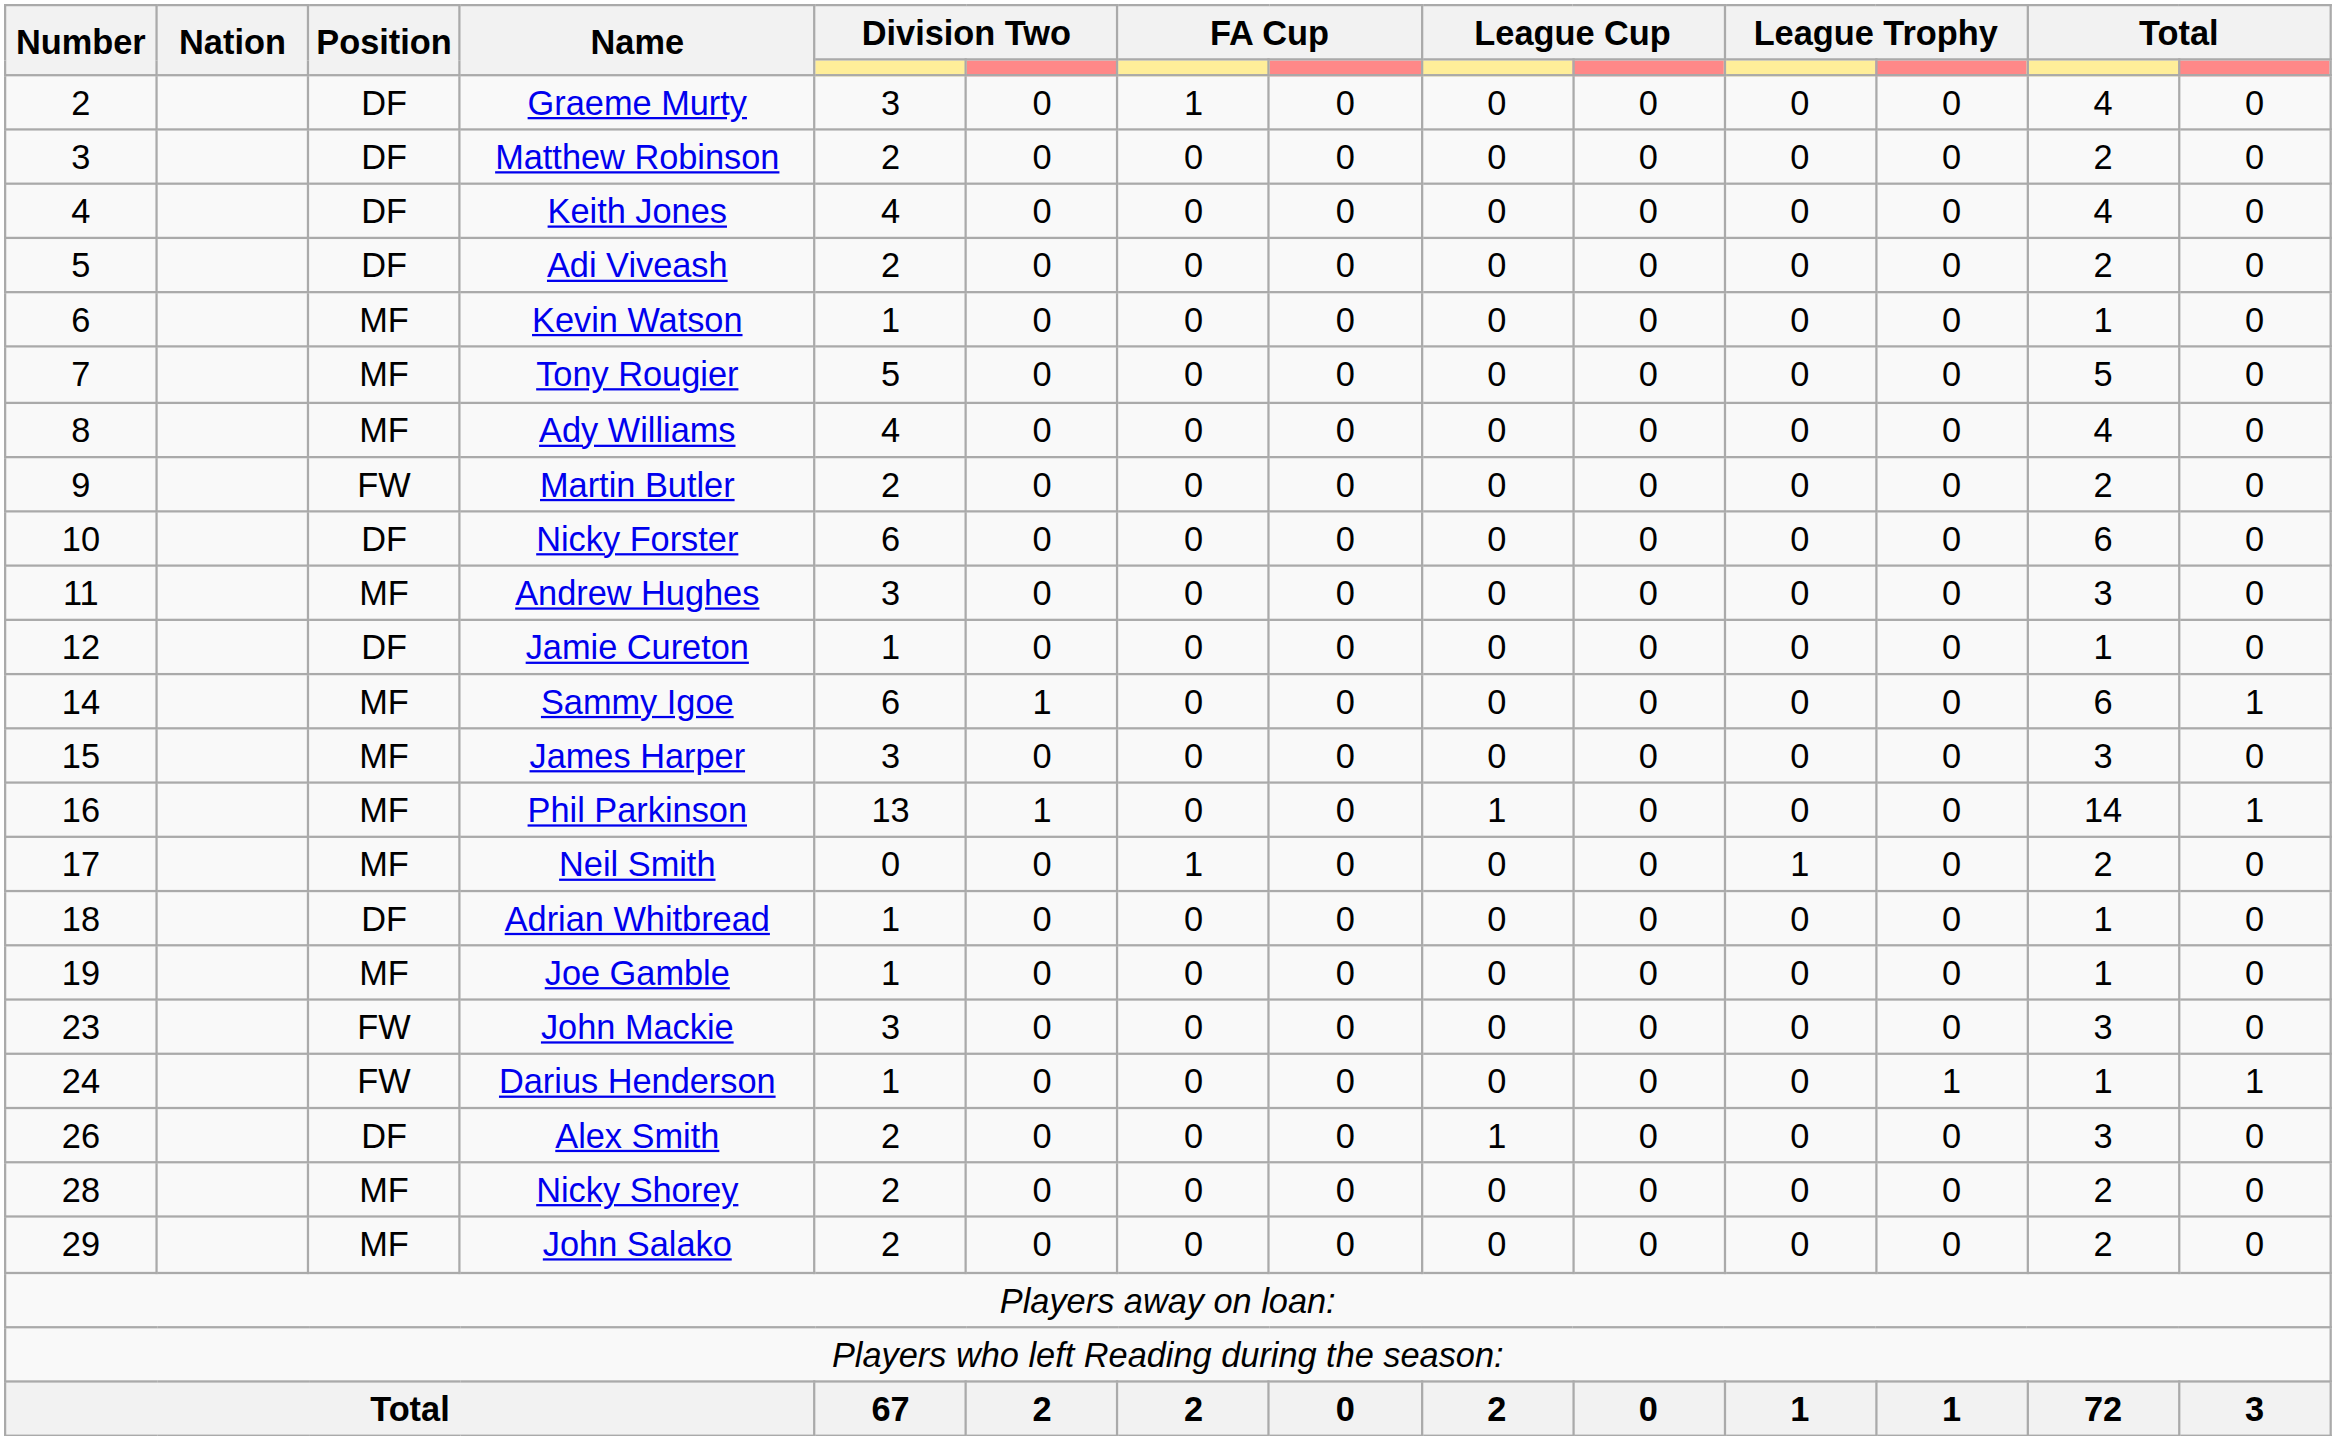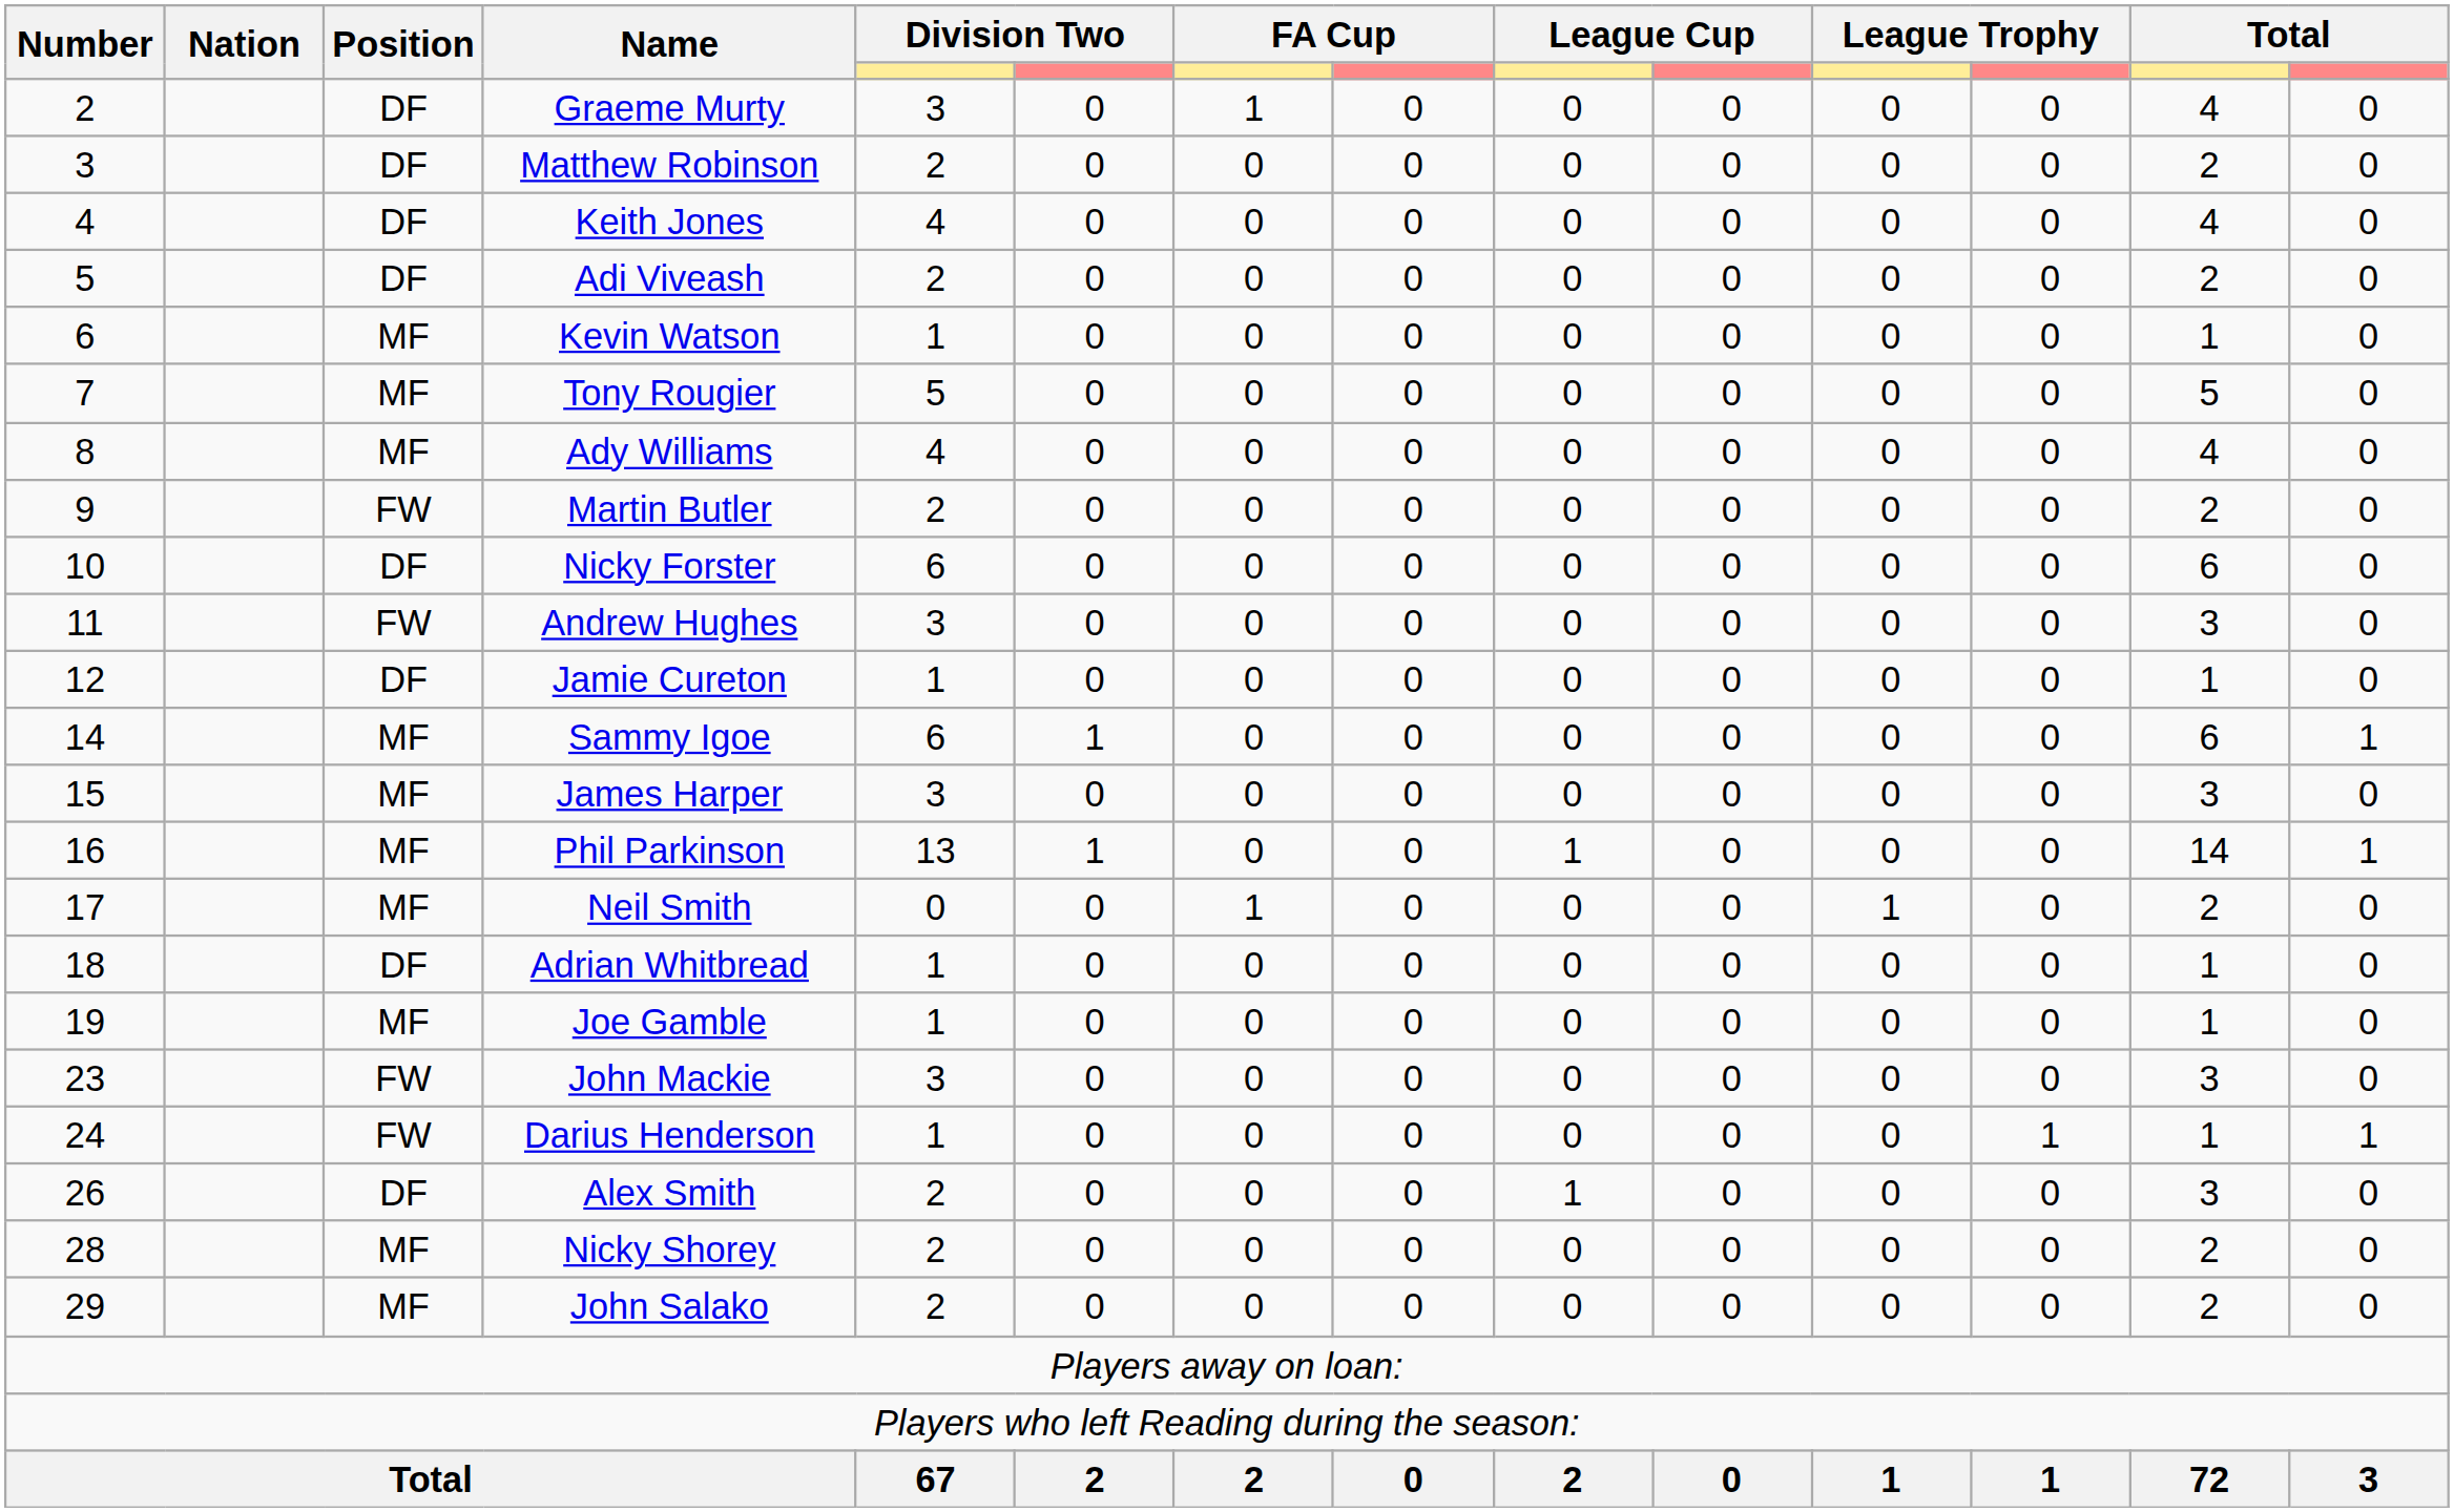 <table class="wikitable" style="font-size: 95%; text-align: center;">
 <tr>
 <th rowspan=2 width=60>Number</th>
 <th rowspan=2 width=60>Nation</th>
 <th rowspan=2 width=60>Position</th>
 <th rowspan=2 width=150>Name</th>
 <th colspan=2>Division Two</th>
 <th colspan=2>FA Cup</th>
 <th colspan=2>League Cup</th>
 <th colspan=2>League Trophy</th>
 <th colspan=2>Total</th>
 </tr>
 <tr>
 <th style="width:60px; background:#fe9;"></th>
 <th style="width:60px; background:#ff8888;"></th>
 <th style="width:60px; background:#fe9;"></th>
 <th style="width:60px; background:#ff8888;"></th>
 <th style="width:60px; background:#fe9;"></th>
 <th style="width:60px; background:#ff8888;"></th>
 <th style="width:60px; background:#fe9;"></th>
 <th style="width:60px; background:#ff8888;"></th>
 <th style="width:60px; background:#fe9;"></th>
 <th style="width:60px; background:#ff8888;"></th>
 </tr>
 <tr>
 <td>2</td>
 <td></td>
 <td>DF</td>
 <td><a href='#'>Graeme Murty</a></td>
 <td>3</td>
 <td>0</td>
 <td>1</td>
 <td>0</td>
 <td>0</td>
 <td>0</td>
 <td>0</td>
 <td>0</td>
 <td>4</td>
 <td>0</td>
 </tr>
 <tr>
 <td>3</td>
 <td></td>
 <td>DF</td>
 <td><a href='#'>Matthew Robinson</a></td>
 <td>2</td>
 <td>0</td>
 <td>0</td>
 <td>0</td>
 <td>0</td>
 <td>0</td>
 <td>0</td>
 <td>0</td>
 <td>2</td>
 <td>0</td>
 </tr>
 <tr>
 <td>4</td>
 <td></td>
 <td>DF</td>
 <td><a href='#'>Keith Jones</a></td>
 <td>4</td>
 <td>0</td>
 <td>0</td>
 <td>0</td>
 <td>0</td>
 <td>0</td>
 <td>0</td>
 <td>0</td>
 <td>4</td>
 <td>0</td>
 </tr>
 <tr>
 <td>5</td>
 <td></td>
 <td>DF</td>
 <td><a href='#'>Adi Viveash</a></td>
 <td>2</td>
 <td>0</td>
 <td>0</td>
 <td>0</td>
 <td>0</td>
 <td>0</td>
 <td>0</td>
 <td>0</td>
 <td>2</td>
 <td>0</td>
 </tr>
 <tr>
 <td>6</td>
 <td></td>
 <td>MF</td>
 <td><a href='#'>Kevin Watson</a></td>
 <td>1</td>
 <td>0</td>
 <td>0</td>
 <td>0</td>
 <td>0</td>
 <td>0</td>
 <td>0</td>
 <td>0</td>
 <td>1</td>
 <td>0</td>
 </tr>
 <tr>
 <td>7</td>
 <td></td>
 <td>MF</td>
 <td><a href='#'>Tony Rougier</a></td>
 <td>5</td>
 <td>0</td>
 <td>0</td>
 <td>0</td>
 <td>0</td>
 <td>0</td>
 <td>0</td>
 <td>0</td>
 <td>5</td>
 <td>0</td>
 </tr>
 <tr>
 <td>8</td>
 <td></td>
 <td>MF</td>
 <td><a href='#'>Ady Williams</a></td>
 <td>4</td>
 <td>0</td>
 <td>0</td>
 <td>0</td>
 <td>0</td>
 <td>0</td>
 <td>0</td>
 <td>0</td>
 <td>4</td>
 <td>0</td>
 </tr>
 <tr>
 <td>9</td>
 <td></td>
 <td>FW</td>
 <td><a href='#'>Martin Butler</a></td>
 <td>2</td>
 <td>0</td>
 <td>0</td>
 <td>0</td>
 <td>0</td>
 <td>0</td>
 <td>0</td>
 <td>0</td>
 <td>2</td>
 <td>0</td>
 </tr>
 <tr>
 <td>10</td>
 <td></td>
 <td>DF</td>
 <td><a href='#'>Nicky Forster</a></td>
 <td>6</td>
 <td>0</td>
 <td>0</td>
 <td>0</td>
 <td>0</td>
 <td>0</td>
 <td>0</td>
 <td>0</td>
 <td>6</td>
 <td>0</td>
 </tr>
 <tr>
 <td>11</td>
 <td></td>
-<td>MF</td>
+<td>FW</td>
 <td><a href='#'>Andrew Hughes</a></td>
 <td>3</td>
 <td>0</td>
 <td>0</td>
 <td>0</td>
 <td>0</td>
 <td>0</td>
 <td>0</td>
 <td>0</td>
 <td>3</td>
 <td>0</td>
 </tr>
 <tr>
 <td>12</td>
 <td></td>
 <td>DF</td>
 <td><a href='#'>Jamie Cureton</a></td>
 <td>1</td>
 <td>0</td>
 <td>0</td>
 <td>0</td>
 <td>0</td>
 <td>0</td>
 <td>0</td>
 <td>0</td>
 <td>1</td>
 <td>0</td>
 </tr>
 <tr>
 <td>14</td>
 <td></td>
 <td>MF</td>
 <td><a href='#'>Sammy Igoe</a></td>
 <td>6</td>
 <td>1</td>
 <td>0</td>
 <td>0</td>
 <td>0</td>
 <td>0</td>
 <td>0</td>
 <td>0</td>
 <td>6</td>
 <td>1</td>
 </tr>
 <tr>
 <td>15</td>
 <td></td>
 <td>MF</td>
 <td><a href='#'>James Harper</a></td>
 <td>3</td>
 <td>0</td>
 <td>0</td>
 <td>0</td>
 <td>0</td>
 <td>0</td>
 <td>0</td>
 <td>0</td>
 <td>3</td>
 <td>0</td>
 </tr>
 <tr>
 <td>16</td>
 <td></td>
 <td>MF</td>
 <td><a href='#'>Phil Parkinson</a></td>
 <td>13</td>
 <td>1</td>
 <td>0</td>
 <td>0</td>
 <td>1</td>
 <td>0</td>
 <td>0</td>
 <td>0</td>
 <td>14</td>
 <td>1</td>
 </tr>
 <tr>
 <td>17</td>
 <td></td>
 <td>MF</td>
 <td><a href='#'>Neil Smith</a></td>
 <td>0</td>
 <td>0</td>
 <td>1</td>
 <td>0</td>
 <td>0</td>
 <td>0</td>
 <td>1</td>
 <td>0</td>
 <td>2</td>
 <td>0</td>
 </tr>
 <tr>
 <td>18</td>
 <td></td>
 <td>DF</td>
 <td><a href='#'>Adrian Whitbread</a></td>
 <td>1</td>
 <td>0</td>
 <td>0</td>
 <td>0</td>
 <td>0</td>
 <td>0</td>
 <td>0</td>
 <td>0</td>
 <td>1</td>
 <td>0</td>
 </tr>
 <tr>
 <td>19</td>
 <td></td>
 <td>MF</td>
 <td><a href='#'>Joe Gamble</a></td>
 <td>1</td>
 <td>0</td>
 <td>0</td>
 <td>0</td>
 <td>0</td>
 <td>0</td>
 <td>0</td>
 <td>0</td>
 <td>1</td>
 <td>0</td>
 </tr>
 <tr>
 <td>23</td>
 <td></td>
 <td>FW</td>
 <td><a href='#'>John Mackie</a></td>
 <td>3</td>
 <td>0</td>
 <td>0</td>
 <td>0</td>
 <td>0</td>
 <td>0</td>
 <td>0</td>
 <td>0</td>
 <td>3</td>
 <td>0</td>
 </tr>
 <tr>
 <td>24</td>
 <td></td>
 <td>FW</td>
 <td><a href='#'>Darius Henderson</a></td>
 <td>1</td>
 <td>0</td>
 <td>0</td>
 <td>0</td>
 <td>0</td>
 <td>0</td>
 <td>0</td>
 <td>1</td>
 <td>1</td>
 <td>1</td>
 </tr>
 <tr>
 <td>26</td>
 <td></td>
 <td>DF</td>
 <td><a href='#'>Alex Smith</a></td>
 <td>2</td>
 <td>0</td>
 <td>0</td>
 <td>0</td>
 <td>1</td>
 <td>0</td>
 <td>0</td>
 <td>0</td>
 <td>3</td>
 <td>0</td>
 </tr>
 <tr>
 <td>28</td>
 <td></td>
 <td>MF</td>
 <td><a href='#'>Nicky Shorey</a></td>
 <td>2</td>
 <td>0</td>
 <td>0</td>
 <td>0</td>
 <td>0</td>
 <td>0</td>
 <td>0</td>
 <td>0</td>
 <td>2</td>
 <td>0</td>
 </tr>
 <tr>
 <td>29</td>
 <td></td>
 <td>MF</td>
 <td><a href='#'>John Salako</a></td>
 <td>2</td>
 <td>0</td>
 <td>0</td>
 <td>0</td>
 <td>0</td>
 <td>0</td>
 <td>0</td>
 <td>0</td>
 <td>2</td>
 <td>0</td>
 </tr>
 <tr>
 <td colspan="16"><em>Players away on loan:</em></td>
 </tr>
 <tr>
 <td colspan="16"><em>Players who left Reading during the season:</em></td>
 </tr>
 <tr>
 <th colspan=4>Total</th>
 <th>67</th>
 <th>2</th>
 <th>2</th>
 <th>0</th>
 <th>2</th>
 <th>0</th>
 <th>1</th>
 <th>1</th>
 <th>72</th>
 <th>3</th>
 </tr>
 </table>
